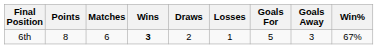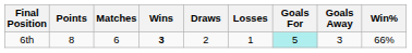 <table class="wikitable" style="font-size: 95%; text-align: center;">
 <tr>
 <th width=60>Final Position</th>
 <th width=60>Points</th>
 <th width=60>Matches</th>
 <th width=60>Wins</th>
 <th width=60>Draws</th>
 <th width=60>Losses</th>
 <th width=60>Goals For</th>
 <th width=60>Goals Away</th>
 <th width=60>Win%</th>
 </tr>
 <tr>
 <td>6th</td>
 <td>8</td>
 <td>6</td>
 <td><strong>3</strong></td>
 <td>2</td>
 <td>1</td>
-<td>5</td>
+<td style="background: paleturquoise;">5</td>
 <td>3</td>
-<td>67%</td>
+<td>66%</td>
 </tr>
 </table>
